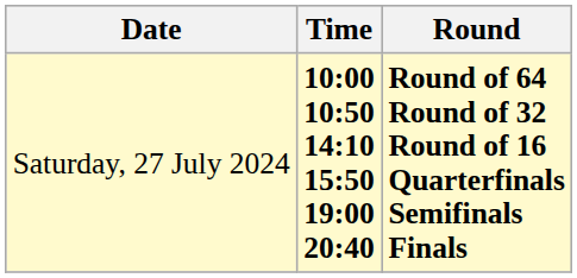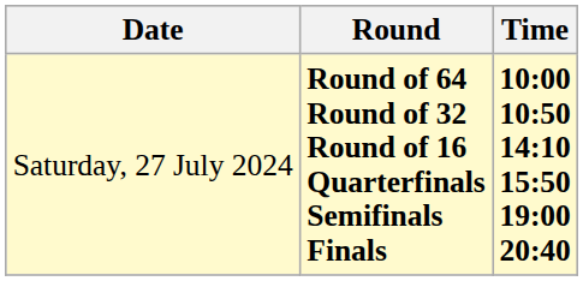 <table class="wikitable">
 <tr>
 <th>Date</th>
+<th>Round</th>
 <th>Time</th>
-<th>Round</th>
 </tr>
 <tr style=background:lemonchiffon>
 <td>Saturday, 27 July 2024</td>
+<td><strong>Round of 64</strong><br><strong>Round of 32</strong><br><strong>Round of 16</strong><br><strong>Quarterfinals</strong><br><strong>Semifinals</strong><br><strong>Finals</strong></td>
 <td><strong>10:00</strong><br><strong>10:50</strong><br><strong>14:10</strong><br><strong>15:50</strong><br><strong>19:00</strong><br><strong>20:40</strong></td>
-<td><strong>Round of 64</strong><br><strong>Round of 32</strong><br><strong>Round of 16</strong><br><strong>Quarterfinals</strong><br><strong>Semifinals</strong><br><strong>Finals</strong></td>
 </tr>
 </table>
